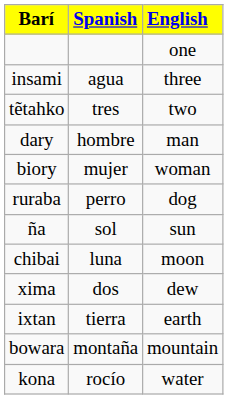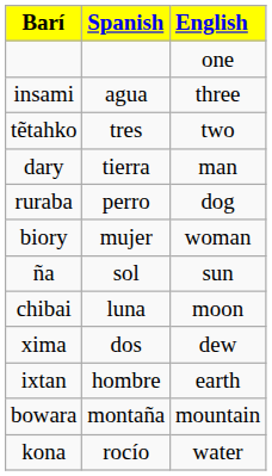 <table class="wikitable">
 <tr style="background:yellow;color:black;">
 <td>  <strong>Barí</strong></td>
 <td><strong><a href='#'>Spanish</a></strong></td>
 <td><strong><a href='#'>English</a></strong></td>
 </tr>
 <tr align="center">
 <td></td>
 <td></td>
 <td>one</td>
 </tr>
 <tr align="center">
 <td>insami</td>
 <td>agua</td>
 <td>three</td>
 </tr>
 <tr align="center">
 <td>tẽtahko</td>
 <td>tres</td>
 <td>two</td>
 </tr>
 <tr align="center">
 <td>dary</td>
-<td>hombre</td>
+<td>tierra</td>
 <td>man</td>
+</tr>
+<tr align="center">
+<td>ruraba</td>
+<td>perro</td>
+<td>dog</td>
 </tr>
 <tr align="center">
 <td>biory</td>
 <td>mujer</td>
 <td>woman</td>
-</tr>
-<tr align="center">
-<td>ruraba</td>
-<td>perro</td>
-<td>dog</td>
 </tr>
 <tr align="center">
 <td>ña</td>
 <td>sol</td>
 <td>sun</td>
 </tr>
 <tr align="center">
 <td>chibai</td>
 <td>luna</td>
 <td>moon</td>
 </tr>
 <tr align="center">
 <td>xima</td>
 <td>dos</td>
 <td>dew</td>
 </tr>
 <tr align="center">
 <td>ixtan</td>
-<td>tierra</td>
+<td>hombre</td>
 <td>earth</td>
 </tr>
 <tr align="center">
 <td>bowara</td>
 <td>montaña</td>
 <td>mountain</td>
 </tr>
 <tr align="center">
 <td>kona</td>
 <td>rocío</td>
 <td>water</td>
 </tr>
 </table>
